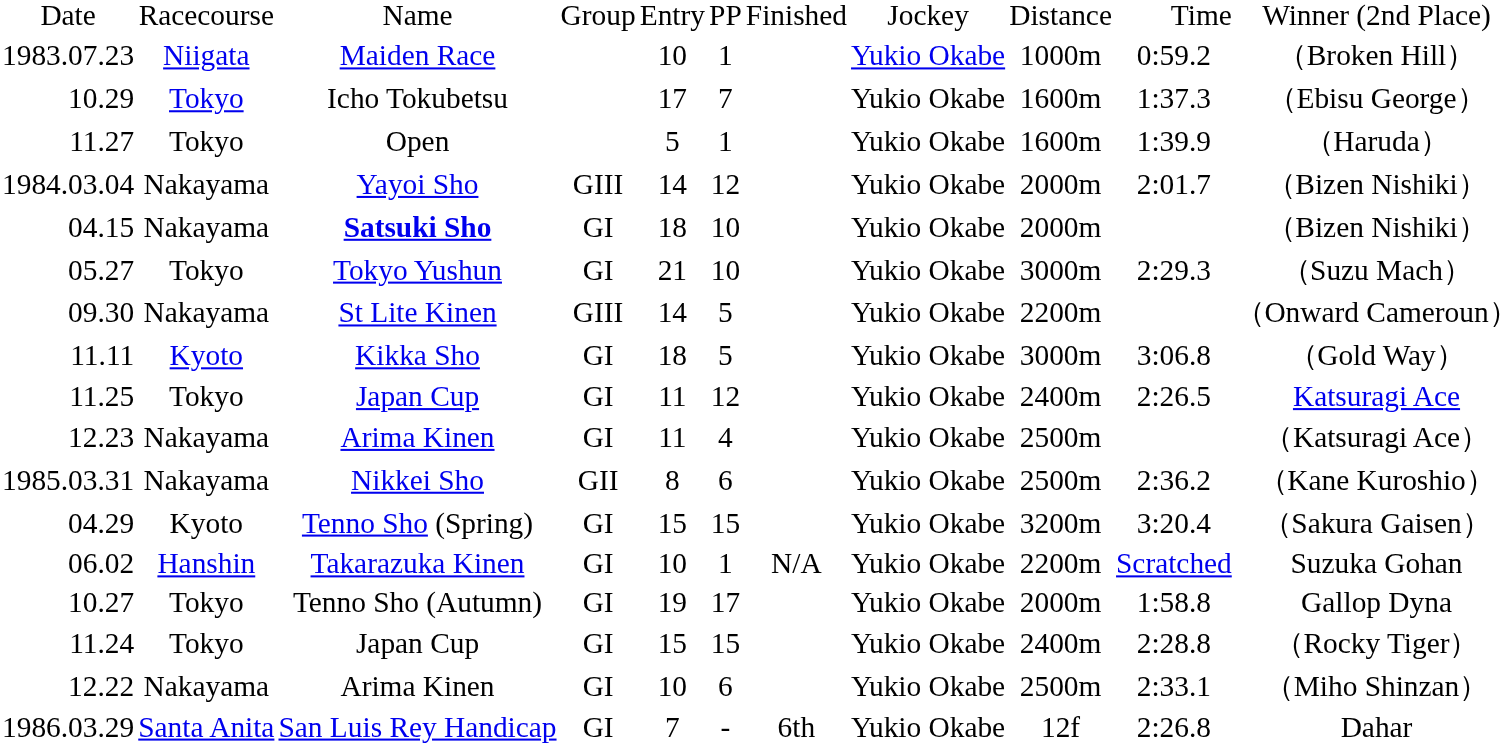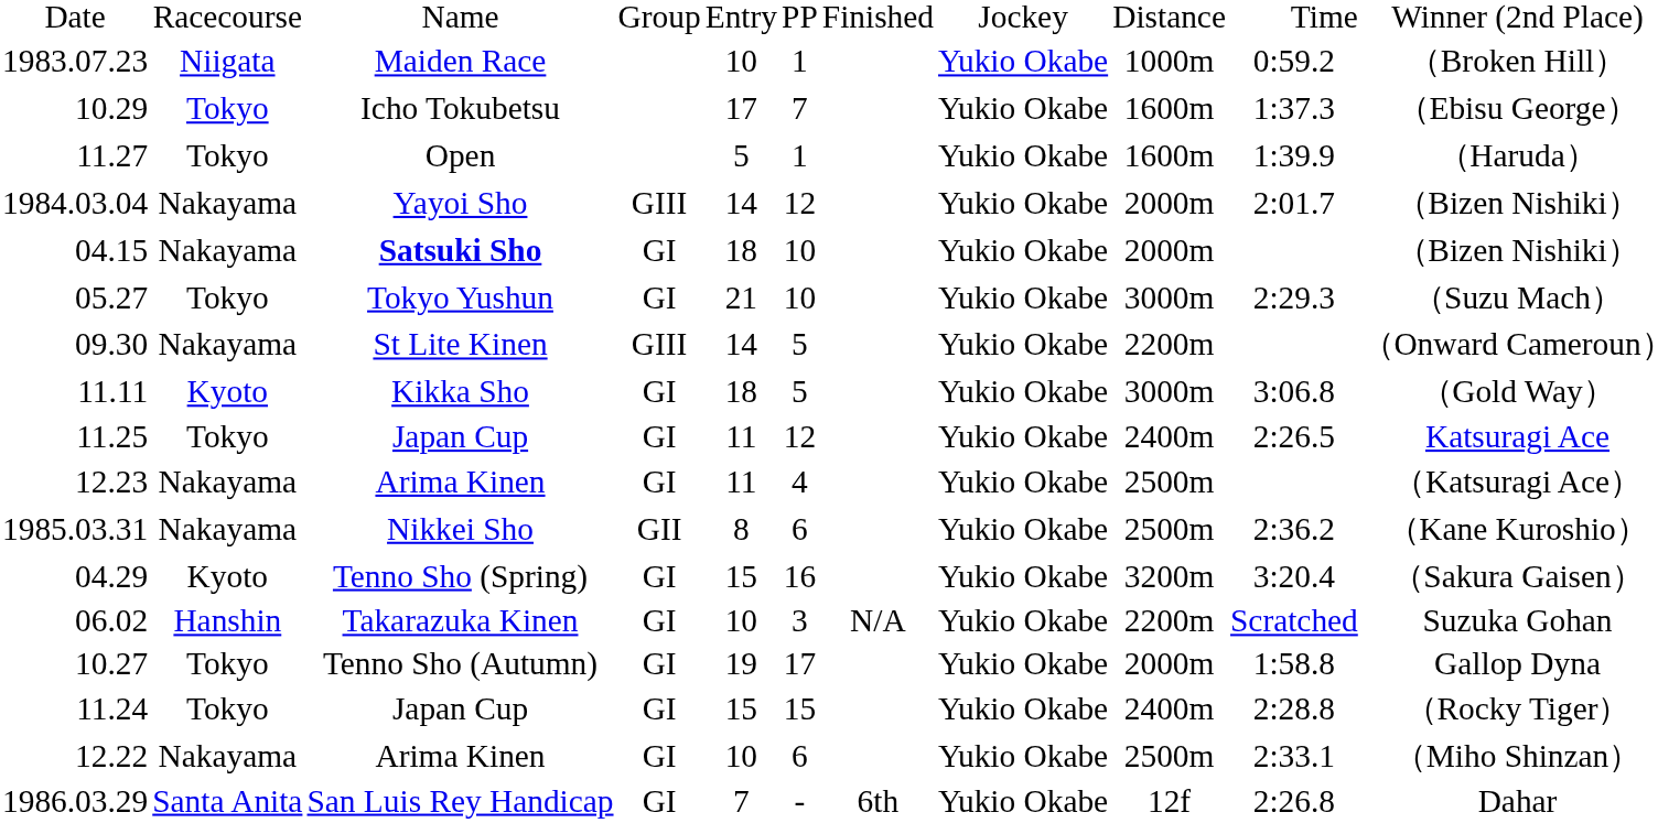 <table cellpadding="1" cellspacing="0" border="0" style="font-size: 90%; text-align: center;white-space:nowrap">
 <tr>
 <td>Date</td>
 <td>Racecourse</td>
 <td>Name</td>
 <td>Group</td>
 <td>Entry</td>
 <td>PP</td>
 <td style="text-align: right;">Finished</td>
 <td>Jockey</td>
 <td>Distance</td>
 <td style="text-align: right;">Time</td>
 <td>Winner (2nd Place)</td>
 </tr>
 <tr>
 <td>1983.07.23</td>
 <td><a href='#'>Niigata</a></td>
 <td><a href='#'>Maiden Race</a></td>
 <td></td>
 <td>10</td>
 <td>1</td>
 <td></td>
 <td><a href='#'>Yukio Okabe</a></td>
 <td>1000m</td>
 <td>0:59.2</td>
 <td>（Broken Hill）</td>
 </tr>
 <tr>
 <td style="text-align: right;">10.29</td>
 <td><a href='#'>Tokyo</a></td>
 <td>Icho Tokubetsu</td>
 <td></td>
 <td>17</td>
 <td>7</td>
 <td></td>
 <td>Yukio Okabe</td>
 <td>1600m</td>
 <td>1:37.3</td>
 <td>（Ebisu George）</td>
 </tr>
 <tr>
 <td style="text-align: right;">11.27</td>
 <td>Tokyo</td>
 <td>Open</td>
 <td></td>
 <td>5</td>
 <td>1</td>
 <td></td>
 <td>Yukio Okabe</td>
 <td>1600m</td>
 <td>1:39.9</td>
 <td>（Haruda）</td>
 </tr>
 <tr>
 <td>1984.03.04</td>
 <td>Nakayama</td>
 <td><a href='#'>Yayoi Sho</a></td>
 <td>GIII</td>
 <td>14</td>
 <td>12</td>
 <td></td>
 <td>Yukio Okabe</td>
 <td>2000m</td>
 <td>2:01.7</td>
 <td>（Bizen Nishiki）</td>
 </tr>
 <tr>
 <td style="text-align: right;">04.15</td>
 <td>Nakayama</td>
 <td><strong><a href='#'>Satsuki Sho</a></strong></td>
 <td>GI</td>
 <td>18</td>
 <td>10</td>
 <td></td>
 <td>Yukio Okabe</td>
 <td>2000m</td>
 <td></td>
 <td>（Bizen Nishiki）</td>
 </tr>
 <tr>
 <td style="text-align: right;">05.27</td>
 <td>Tokyo</td>
 <td><a href='#'>Tokyo Yushun</a></td>
 <td>GI</td>
 <td>21</td>
 <td>10</td>
 <td></td>
 <td>Yukio Okabe</td>
 <td>3000m</td>
 <td>2:29.3</td>
 <td>（Suzu Mach）</td>
 </tr>
 <tr>
 <td style="text-align: right;">09.30</td>
 <td>Nakayama</td>
 <td><a href='#'>St Lite Kinen</a></td>
 <td>GIII</td>
 <td>14</td>
 <td>5</td>
 <td></td>
 <td>Yukio Okabe</td>
 <td>2200m</td>
 <td></td>
 <td>（Onward Cameroun）</td>
 </tr>
 <tr>
 <td style="text-align: right;">11.11</td>
 <td><a href='#'>Kyoto</a></td>
 <td><a href='#'>Kikka Sho</a></td>
 <td>GI</td>
 <td>18</td>
 <td>5</td>
 <td></td>
 <td>Yukio Okabe</td>
 <td>3000m</td>
 <td>3:06.8</td>
 <td>（Gold Way）</td>
 </tr>
 <tr>
 <td style="text-align: right;">11.25</td>
 <td>Tokyo</td>
 <td><a href='#'>Japan Cup</a></td>
 <td>GI</td>
 <td>11</td>
 <td>12</td>
 <td></td>
 <td>Yukio Okabe</td>
 <td>2400m</td>
 <td>2:26.5</td>
 <td><a href='#'>Katsuragi Ace</a></td>
 </tr>
 <tr>
 <td style="text-align: right;">12.23</td>
 <td>Nakayama</td>
 <td><a href='#'>Arima Kinen</a></td>
 <td>GI</td>
 <td>11</td>
 <td>4</td>
 <td></td>
 <td>Yukio Okabe</td>
 <td>2500m</td>
 <td></td>
 <td>（Katsuragi Ace）</td>
 </tr>
 <tr>
 <td>1985.03.31</td>
 <td>Nakayama</td>
 <td><a href='#'>Nikkei Sho</a></td>
 <td>GII</td>
 <td>8</td>
 <td>6</td>
 <td></td>
 <td>Yukio Okabe</td>
 <td>2500m</td>
 <td>2:36.2</td>
 <td>（Kane Kuroshio）</td>
 </tr>
 <tr>
 <td style="text-align: right;">04.29</td>
 <td>Kyoto</td>
 <td><a href='#'>Tenno Sho</a> (Spring)</td>
 <td>GI</td>
 <td>15</td>
-<td>15</td>
+<td>16</td>
 <td></td>
 <td>Yukio Okabe</td>
 <td>3200m</td>
 <td>3:20.4</td>
 <td>（Sakura Gaisen）</td>
 </tr>
 <tr>
 <td style="text-align: right;">06.02</td>
 <td><a href='#'>Hanshin</a></td>
 <td><a href='#'>Takarazuka Kinen</a></td>
 <td>GI</td>
 <td>10</td>
-<td>1</td>
+<td>3</td>
 <td>N/A</td>
 <td>Yukio Okabe</td>
 <td>2200m</td>
 <td><a href='#'>Scratched</a></td>
 <td>Suzuka Gohan</td>
 </tr>
 <tr>
 <td style="text-align: right;">10.27</td>
 <td>Tokyo</td>
 <td>Tenno Sho (Autumn)</td>
 <td>GI</td>
 <td>19</td>
 <td>17</td>
 <td></td>
 <td>Yukio Okabe</td>
 <td>2000m</td>
 <td>1:58.8</td>
 <td>Gallop Dyna</td>
 </tr>
 <tr>
 <td style="text-align: right;">11.24</td>
 <td>Tokyo</td>
 <td>Japan Cup</td>
 <td>GI</td>
 <td>15</td>
 <td>15</td>
 <td></td>
 <td>Yukio Okabe</td>
 <td>2400m</td>
 <td>2:28.8</td>
 <td>（Rocky Tiger）</td>
 </tr>
 <tr>
 <td style="text-align: right;">12.22</td>
 <td>Nakayama</td>
 <td>Arima Kinen</td>
 <td>GI</td>
 <td>10</td>
 <td>6</td>
 <td></td>
 <td>Yukio Okabe</td>
 <td>2500m</td>
 <td>2:33.1</td>
 <td>（Miho Shinzan）</td>
 </tr>
 <tr>
 <td>1986.03.29</td>
 <td><a href='#'>Santa Anita</a></td>
 <td><a href='#'>San Luis Rey Handicap</a></td>
 <td>GI</td>
 <td>7</td>
 <td>-</td>
 <td>6th</td>
 <td>Yukio Okabe</td>
 <td>12f</td>
 <td>2:26.8</td>
 <td>Dahar</td>
 </tr>
 </table>
